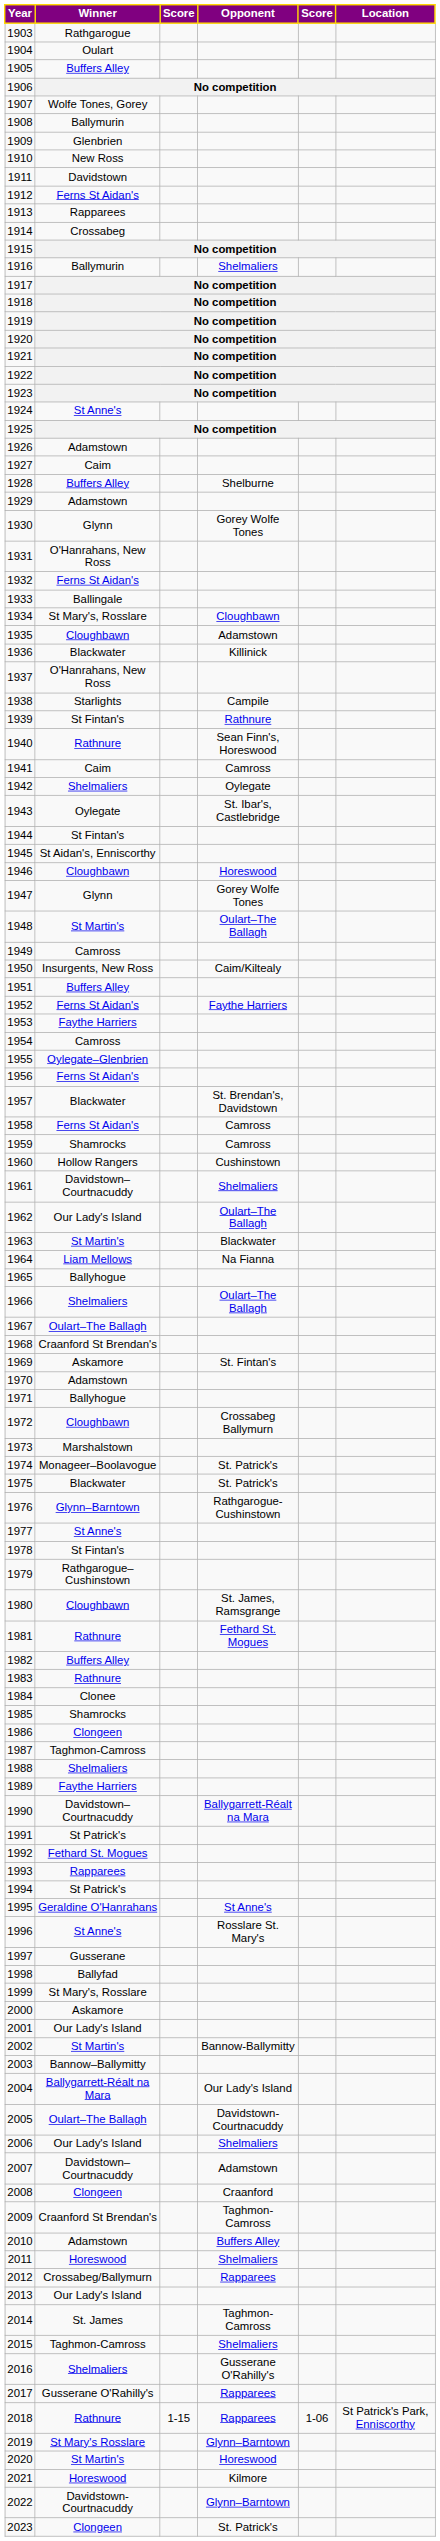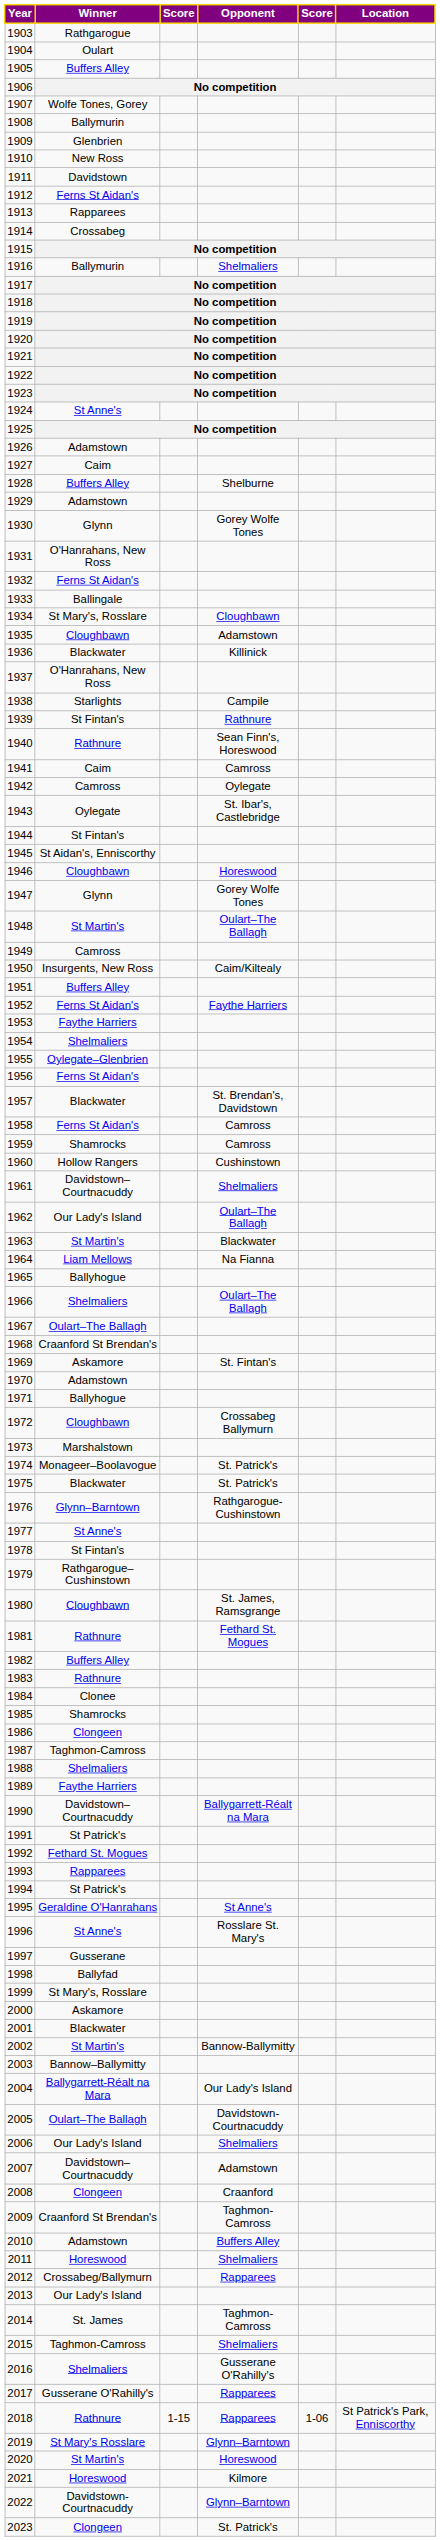 <table class="wikitable" style="text-align:center;">
 <tr>
 <th style="background:purple;color:white;border:2px solid gold">Year</th>
 <th style="background:purple;color:white;border:2px solid gold">Winner</th>
 <th style="background:purple;color:white;border:2px solid gold">Score</th>
 <th style="background:purple;color:white;border:2px solid gold">Opponent</th>
 <th style="background:purple;color:white;border:2px solid gold">Score</th>
 <th style="background:purple;color:white;border:2px solid gold">Location</th>
 </tr>
 <tr>
 <td>1903</td>
 <td>Rathgarogue</td>
 <td></td>
 <td></td>
 <td></td>
 <td></td>
 </tr>
 <tr>
 <td>1904</td>
 <td>Oulart</td>
 <td></td>
 <td></td>
 <td></td>
 <td></td>
 </tr>
 <tr>
 <td>1905</td>
 <td><a href='#'>Buffers Alley</a></td>
 <td></td>
 <td></td>
 <td></td>
 <td></td>
 </tr>
 <tr>
 <td>1906</td>
 <th colspan=5 align=center>No competition</th>
 </tr>
 <tr>
 <td>1907</td>
 <td>Wolfe Tones, Gorey</td>
 <td></td>
 <td></td>
 <td></td>
 <td></td>
 </tr>
 <tr>
 <td>1908</td>
 <td>Ballymurin</td>
 <td></td>
 <td></td>
 <td></td>
 <td></td>
 </tr>
 <tr>
 <td>1909</td>
 <td>Glenbrien</td>
 <td></td>
 <td></td>
 <td></td>
 <td></td>
 </tr>
 <tr>
 <td>1910</td>
 <td>New Ross</td>
 <td></td>
 <td></td>
 <td></td>
 <td></td>
 </tr>
 <tr>
 <td>1911</td>
 <td>Davidstown</td>
 <td></td>
 <td></td>
 <td></td>
 <td></td>
 </tr>
 <tr>
 <td>1912</td>
 <td><a href='#'>Ferns St Aidan's</a></td>
 <td></td>
 <td></td>
 <td></td>
 <td></td>
 </tr>
 <tr>
 <td>1913</td>
 <td>Rapparees</td>
 <td></td>
 <td></td>
 <td></td>
 <td></td>
 </tr>
 <tr>
 <td>1914</td>
 <td>Crossabeg</td>
 <td></td>
 <td></td>
 <td></td>
 <td></td>
 </tr>
 <tr>
 <td>1915</td>
 <th colspan=5 align=center>No competition</th>
 </tr>
 <tr>
 <td>1916</td>
 <td>Ballymurin</td>
 <td></td>
 <td><a href='#'>Shelmaliers</a></td>
 <td></td>
 <td></td>
 </tr>
 <tr>
 <td>1917</td>
 <th colspan=5 align=center>No competition</th>
 </tr>
 <tr>
 <td>1918</td>
 <th colspan=5 align=center>No competition</th>
 </tr>
 <tr>
 <td>1919</td>
 <th colspan=5 align=center>No competition</th>
 </tr>
 <tr>
 <td>1920</td>
 <th colspan=5 align=center>No competition</th>
 </tr>
 <tr>
 <td>1921</td>
 <th colspan=5 align=center>No competition</th>
 </tr>
 <tr>
 <td>1922</td>
 <th colspan=5 align=center>No competition</th>
 </tr>
 <tr>
 <td>1923</td>
 <th colspan=5 align=center>No competition</th>
 </tr>
 <tr>
 <td>1924</td>
 <td><a href='#'>St Anne's</a></td>
 <td></td>
 <td></td>
 <td></td>
 <td></td>
 </tr>
 <tr>
 <td>1925</td>
 <th colspan=5 align=center>No competition</th>
 </tr>
 <tr>
 <td>1926</td>
 <td>Adamstown</td>
 <td></td>
 <td></td>
 <td></td>
 <td></td>
 </tr>
 <tr>
 <td>1927</td>
 <td>Caim</td>
 <td></td>
 <td></td>
 <td></td>
 <td></td>
 </tr>
 <tr>
 <td>1928</td>
 <td><a href='#'>Buffers Alley</a></td>
 <td></td>
 <td>Shelburne</td>
 <td></td>
 <td></td>
 </tr>
 <tr>
 <td>1929</td>
 <td>Adamstown</td>
 <td></td>
 <td></td>
 <td></td>
 <td></td>
 </tr>
 <tr>
 <td>1930</td>
 <td>Glynn</td>
 <td></td>
 <td>Gorey Wolfe Tones</td>
 <td></td>
 <td></td>
 </tr>
 <tr>
 <td>1931</td>
 <td>O'Hanrahans, New Ross</td>
 <td></td>
 <td></td>
 <td></td>
 <td></td>
 </tr>
 <tr>
 <td>1932</td>
 <td><a href='#'>Ferns St Aidan's</a></td>
 <td></td>
 <td></td>
 <td></td>
 <td></td>
 </tr>
 <tr>
 <td>1933</td>
 <td>Ballingale</td>
 <td></td>
 <td></td>
 <td></td>
 <td></td>
 </tr>
 <tr>
 <td>1934</td>
 <td>St Mary's, Rosslare</td>
 <td></td>
 <td><a href='#'>Cloughbawn</a></td>
 <td></td>
 <td></td>
 </tr>
 <tr>
 <td>1935</td>
 <td><a href='#'>Cloughbawn</a></td>
 <td></td>
 <td>Adamstown</td>
 <td></td>
 <td></td>
 </tr>
 <tr>
 <td>1936</td>
 <td>Blackwater</td>
 <td></td>
 <td>Killinick</td>
 <td></td>
 <td></td>
 </tr>
 <tr>
 <td>1937</td>
 <td>O'Hanrahans, New Ross</td>
 <td></td>
 <td></td>
 <td></td>
 <td></td>
 </tr>
 <tr>
 <td>1938</td>
 <td>Starlights</td>
 <td></td>
 <td>Campile</td>
 <td></td>
 <td></td>
 </tr>
 <tr>
 <td>1939</td>
 <td>St Fintan's</td>
 <td></td>
 <td><a href='#'>Rathnure</a></td>
 <td></td>
 <td></td>
 </tr>
 <tr>
 <td>1940</td>
 <td><a href='#'>Rathnure</a></td>
 <td></td>
 <td>Sean Finn's, Horeswood</td>
 <td></td>
 <td></td>
 </tr>
 <tr>
 <td>1941</td>
 <td>Caim</td>
 <td></td>
 <td>Camross</td>
 <td></td>
 <td></td>
 </tr>
 <tr>
 <td>1942</td>
-<td><a href='#'>Shelmaliers</a></td>
+<td>Camross</td>
 <td></td>
 <td>Oylegate</td>
 <td></td>
 <td></td>
 </tr>
 <tr>
 <td>1943</td>
 <td>Oylegate</td>
 <td></td>
 <td>St. Ibar's, Castlebridge</td>
 <td></td>
 <td></td>
 </tr>
 <tr>
 <td>1944</td>
 <td>St Fintan's</td>
 <td></td>
 <td></td>
 <td></td>
 <td></td>
 </tr>
 <tr>
 <td>1945</td>
 <td>St Aidan's, Enniscorthy</td>
 <td></td>
 <td></td>
 <td></td>
 <td></td>
 </tr>
 <tr>
 <td>1946</td>
 <td><a href='#'>Cloughbawn</a></td>
 <td></td>
 <td><a href='#'>Horeswood</a></td>
 <td></td>
 <td></td>
 </tr>
 <tr>
 <td>1947</td>
 <td>Glynn</td>
 <td></td>
 <td>Gorey Wolfe Tones</td>
 <td></td>
 <td></td>
 </tr>
 <tr>
 <td>1948</td>
 <td><a href='#'>St Martin's</a></td>
 <td></td>
 <td><a href='#'>Oulart–The Ballagh</a></td>
 <td></td>
 <td></td>
 </tr>
 <tr>
 <td>1949</td>
 <td>Camross</td>
 <td></td>
 <td></td>
 <td></td>
 <td></td>
 </tr>
 <tr>
 <td>1950</td>
 <td>Insurgents, New Ross</td>
 <td></td>
 <td>Caim/Kiltealy</td>
 <td></td>
 <td></td>
 </tr>
 <tr>
 <td>1951</td>
 <td><a href='#'>Buffers Alley</a></td>
 <td></td>
 <td></td>
 <td></td>
 <td></td>
 </tr>
 <tr>
 <td>1952</td>
 <td><a href='#'>Ferns St Aidan's</a></td>
 <td></td>
 <td><a href='#'>Faythe Harriers</a></td>
 <td></td>
 <td></td>
 </tr>
 <tr>
 <td>1953</td>
 <td><a href='#'>Faythe Harriers</a></td>
 <td></td>
 <td></td>
 <td></td>
 <td></td>
 </tr>
 <tr>
 <td>1954</td>
-<td>Camross</td>
+<td><a href='#'>Shelmaliers</a></td>
 <td></td>
 <td></td>
 <td></td>
 <td></td>
 </tr>
 <tr>
 <td>1955</td>
 <td><a href='#'>Oylegate–Glenbrien</a></td>
 <td></td>
 <td></td>
 <td></td>
 <td></td>
 </tr>
 <tr>
 <td>1956</td>
 <td><a href='#'>Ferns St Aidan's</a></td>
 <td></td>
 <td></td>
 <td></td>
 <td></td>
 </tr>
 <tr>
 <td>1957</td>
 <td>Blackwater</td>
 <td></td>
 <td>St. Brendan's, Davidstown</td>
 <td></td>
 <td></td>
 </tr>
 <tr>
 <td>1958</td>
 <td><a href='#'>Ferns St Aidan's</a></td>
 <td></td>
 <td>Camross</td>
 <td></td>
 <td></td>
 </tr>
 <tr>
 <td>1959</td>
 <td>Shamrocks</td>
 <td></td>
 <td>Camross</td>
 <td></td>
 <td></td>
 </tr>
 <tr>
 <td>1960</td>
 <td>Hollow Rangers</td>
 <td></td>
 <td>Cushinstown</td>
 <td></td>
 <td></td>
 </tr>
 <tr>
 <td>1961</td>
 <td>Davidstown–Courtnacuddy</td>
 <td></td>
 <td><a href='#'>Shelmaliers</a></td>
 <td></td>
 <td></td>
 </tr>
 <tr>
 <td>1962</td>
 <td>Our Lady's Island</td>
 <td></td>
 <td><a href='#'>Oulart–The Ballagh</a></td>
 <td></td>
 <td></td>
 </tr>
 <tr>
 <td>1963</td>
 <td><a href='#'>St Martin's</a></td>
 <td></td>
 <td>Blackwater</td>
 <td></td>
 <td></td>
 </tr>
 <tr>
 <td>1964</td>
 <td><a href='#'>Liam Mellows</a></td>
 <td></td>
 <td>Na Fianna</td>
 <td></td>
 <td></td>
 </tr>
 <tr>
 <td>1965</td>
 <td>Ballyhogue</td>
 <td></td>
 <td></td>
 <td></td>
 <td></td>
 </tr>
 <tr>
 <td>1966</td>
 <td><a href='#'>Shelmaliers</a></td>
 <td></td>
 <td><a href='#'>Oulart–The Ballagh</a></td>
 <td></td>
 <td></td>
 </tr>
 <tr>
 <td>1967</td>
 <td><a href='#'>Oulart–The Ballagh</a></td>
 <td></td>
 <td></td>
 <td></td>
 <td></td>
 </tr>
 <tr>
 <td>1968</td>
 <td>Craanford St Brendan's</td>
 <td></td>
 <td></td>
 <td></td>
 <td></td>
 </tr>
 <tr>
 <td>1969</td>
 <td>Askamore</td>
 <td></td>
 <td>St. Fintan's</td>
 <td></td>
 <td></td>
 </tr>
 <tr>
 <td>1970</td>
 <td>Adamstown</td>
 <td></td>
 <td></td>
 <td></td>
 <td></td>
 </tr>
 <tr>
 <td>1971</td>
 <td>Ballyhogue</td>
 <td></td>
 <td></td>
 <td></td>
 <td></td>
 </tr>
 <tr>
 <td>1972</td>
 <td><a href='#'>Cloughbawn</a></td>
 <td></td>
 <td>Crossabeg Ballymurn</td>
 <td></td>
 <td></td>
 </tr>
 <tr>
 <td>1973</td>
 <td>Marshalstown</td>
 <td></td>
 <td></td>
 <td></td>
 <td></td>
 </tr>
 <tr>
 <td>1974</td>
 <td>Monageer–Boolavogue</td>
 <td></td>
 <td>St. Patrick's</td>
 <td></td>
 <td></td>
 </tr>
 <tr>
 <td>1975</td>
 <td>Blackwater</td>
 <td></td>
 <td>St. Patrick's</td>
 <td></td>
 <td></td>
 </tr>
 <tr>
 <td>1976</td>
 <td><a href='#'>Glynn–Barntown</a></td>
 <td></td>
 <td>Rathgarogue-Cushinstown</td>
 <td></td>
 <td></td>
 </tr>
 <tr>
 <td>1977</td>
 <td><a href='#'>St Anne's</a></td>
 <td></td>
 <td></td>
 <td></td>
 <td></td>
 </tr>
 <tr>
 <td>1978</td>
 <td>St Fintan's</td>
 <td></td>
 <td></td>
 <td></td>
 <td></td>
 </tr>
 <tr>
 <td>1979</td>
 <td>Rathgarogue–Cushinstown</td>
 <td></td>
 <td></td>
 <td></td>
 <td></td>
 </tr>
 <tr>
 <td>1980</td>
 <td><a href='#'>Cloughbawn</a></td>
 <td></td>
 <td>St. James, Ramsgrange</td>
 <td></td>
 <td></td>
 </tr>
 <tr>
 <td>1981</td>
 <td><a href='#'>Rathnure</a></td>
 <td></td>
 <td><a href='#'>Fethard St. Mogues</a></td>
 <td></td>
 <td></td>
 </tr>
 <tr>
 <td>1982</td>
 <td><a href='#'>Buffers Alley</a></td>
 <td></td>
 <td></td>
 <td></td>
 <td></td>
 </tr>
 <tr>
 <td>1983</td>
 <td><a href='#'>Rathnure</a></td>
 <td></td>
 <td></td>
 <td></td>
 <td></td>
 </tr>
 <tr>
 <td>1984</td>
 <td>Clonee</td>
 <td></td>
 <td></td>
 <td></td>
 <td></td>
 </tr>
 <tr>
 <td>1985</td>
 <td>Shamrocks</td>
 <td></td>
 <td></td>
 <td></td>
 <td></td>
 </tr>
 <tr>
 <td>1986</td>
 <td><a href='#'>Clongeen</a></td>
 <td></td>
 <td></td>
 <td></td>
 <td></td>
 </tr>
 <tr>
 <td>1987</td>
 <td>Taghmon-Camross</td>
 <td></td>
 <td></td>
 <td></td>
 <td></td>
 </tr>
 <tr>
 <td>1988</td>
 <td><a href='#'>Shelmaliers</a></td>
 <td></td>
 <td></td>
 <td></td>
 <td></td>
 </tr>
 <tr>
 <td>1989</td>
 <td><a href='#'>Faythe Harriers</a></td>
 <td></td>
 <td></td>
 <td></td>
 <td></td>
 </tr>
 <tr>
 <td>1990</td>
 <td>Davidstown–Courtnacuddy</td>
 <td></td>
 <td><a href='#'>Ballygarrett-Réalt na Mara</a></td>
 <td></td>
 <td></td>
 </tr>
 <tr>
 <td>1991</td>
 <td>St Patrick's</td>
 <td></td>
 <td></td>
 <td></td>
 <td></td>
 </tr>
 <tr>
 <td>1992</td>
 <td><a href='#'>Fethard St. Mogues</a></td>
 <td></td>
 <td></td>
 <td></td>
 <td></td>
 </tr>
 <tr>
 <td>1993</td>
 <td><a href='#'>Rapparees</a></td>
 <td></td>
 <td></td>
 <td></td>
 <td></td>
 </tr>
 <tr>
 <td>1994</td>
 <td>St Patrick's</td>
 <td></td>
 <td></td>
 <td></td>
 <td></td>
 </tr>
 <tr>
 <td>1995</td>
 <td><a href='#'>Geraldine O'Hanrahans</a></td>
 <td></td>
 <td><a href='#'>St Anne's</a></td>
 <td></td>
 <td></td>
 </tr>
 <tr>
 <td>1996</td>
 <td><a href='#'>St Anne's</a></td>
 <td></td>
 <td>Rosslare St. Mary's</td>
 <td></td>
 <td></td>
 </tr>
 <tr>
 <td>1997</td>
 <td>Gusserane</td>
 <td></td>
 <td></td>
 <td></td>
 <td></td>
 </tr>
 <tr>
 <td>1998</td>
 <td>Ballyfad</td>
 <td></td>
 <td></td>
 <td></td>
 <td></td>
 </tr>
 <tr>
 <td>1999</td>
 <td>St Mary's, Rosslare</td>
 <td></td>
 <td></td>
 <td></td>
 <td></td>
 </tr>
 <tr>
 <td>2000</td>
 <td>Askamore</td>
 <td></td>
 <td></td>
 <td></td>
 <td></td>
 </tr>
 <tr>
 <td>2001</td>
-<td>Our Lady's Island</td>
+<td>Blackwater</td>
 <td></td>
 <td></td>
 <td></td>
 <td></td>
 </tr>
 <tr>
 <td>2002</td>
 <td><a href='#'>St Martin's</a></td>
 <td></td>
 <td>Bannow-Ballymitty</td>
 <td></td>
 <td></td>
 </tr>
 <tr>
 <td>2003</td>
 <td>Bannow–Ballymitty</td>
 <td></td>
 <td></td>
 <td></td>
 <td></td>
 </tr>
 <tr>
 <td>2004</td>
 <td><a href='#'>Ballygarrett-Réalt na Mara</a></td>
 <td></td>
 <td>Our Lady's Island</td>
 <td></td>
 <td></td>
 </tr>
 <tr>
 <td>2005</td>
 <td><a href='#'>Oulart–The Ballagh</a></td>
 <td></td>
 <td>Davidstown-Courtnacuddy</td>
 <td></td>
 <td></td>
 </tr>
 <tr>
 <td>2006</td>
 <td>Our Lady's Island</td>
 <td></td>
 <td><a href='#'>Shelmaliers</a></td>
 <td></td>
 <td></td>
 </tr>
 <tr>
 <td>2007</td>
 <td>Davidstown–Courtnacuddy</td>
 <td></td>
 <td>Adamstown</td>
 <td></td>
 <td></td>
 </tr>
 <tr>
 <td>2008</td>
 <td><a href='#'>Clongeen</a></td>
 <td></td>
 <td>Craanford</td>
 <td></td>
 <td></td>
 </tr>
 <tr>
 <td>2009</td>
 <td>Craanford St Brendan's</td>
 <td></td>
 <td>Taghmon-Camross</td>
 <td></td>
 <td></td>
 </tr>
 <tr>
 <td>2010</td>
 <td>Adamstown</td>
 <td></td>
 <td><a href='#'>Buffers Alley</a></td>
 <td></td>
 <td></td>
 </tr>
 <tr>
 <td>2011</td>
 <td><a href='#'>Horeswood</a></td>
 <td></td>
 <td><a href='#'>Shelmaliers</a></td>
 <td></td>
 <td></td>
 </tr>
 <tr>
 <td>2012</td>
 <td>Crossabeg/Ballymurn</td>
 <td></td>
 <td><a href='#'>Rapparees</a></td>
 <td></td>
 <td></td>
 </tr>
 <tr>
 <td>2013</td>
 <td>Our Lady's Island</td>
 <td></td>
 <td></td>
 <td></td>
 <td></td>
 </tr>
 <tr>
 <td>2014</td>
 <td>St. James</td>
 <td></td>
 <td>Taghmon-Camross</td>
 <td></td>
 <td></td>
 </tr>
 <tr>
 <td>2015</td>
 <td>Taghmon-Camross</td>
 <td></td>
 <td><a href='#'>Shelmaliers</a></td>
 <td></td>
 <td></td>
 </tr>
 <tr>
 <td>2016</td>
 <td><a href='#'>Shelmaliers</a></td>
 <td></td>
 <td>Gusserane O'Rahilly's</td>
 <td></td>
 <td></td>
 </tr>
 <tr>
 <td>2017</td>
 <td>Gusserane O'Rahilly's</td>
 <td></td>
 <td><a href='#'>Rapparees</a></td>
 <td></td>
 <td></td>
 </tr>
 <tr>
 <td>2018</td>
 <td><a href='#'>Rathnure</a></td>
 <td>1-15</td>
 <td><a href='#'>Rapparees</a></td>
 <td>1-06</td>
 <td>St Patrick's Park, <a href='#'>Enniscorthy</a></td>
 </tr>
 <tr>
 <td>2019</td>
 <td><a href='#'>St Mary's Rosslare</a></td>
 <td></td>
 <td><a href='#'>Glynn–Barntown</a></td>
 <td></td>
 </tr>
 <tr>
 <td>2020</td>
 <td><a href='#'>St Martin's</a></td>
 <td></td>
 <td><a href='#'>Horeswood</a></td>
 <td></td>
 <td></td>
 </tr>
 <tr>
 <td>2021</td>
 <td><a href='#'>Horeswood</a></td>
 <td></td>
 <td>Kilmore</td>
 <td></td>
 </tr>
 <tr>
 <td>2022</td>
 <td>Davidstown-Courtnacuddy</td>
 <td></td>
 <td><a href='#'>Glynn–Barntown</a></td>
 <td></td>
 <td></td>
 </tr>
 <tr>
 <td>2023</td>
 <td><a href='#'>Clongeen</a></td>
 <td></td>
 <td>St. Patrick's</td>
 <td></td>
 <td></td>
 </tr>
 </table>
